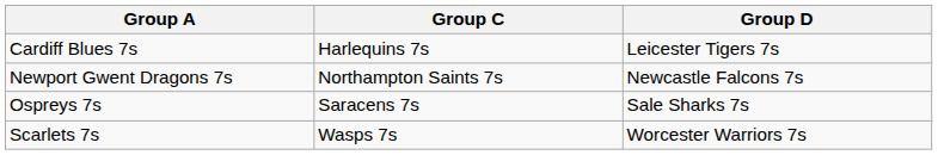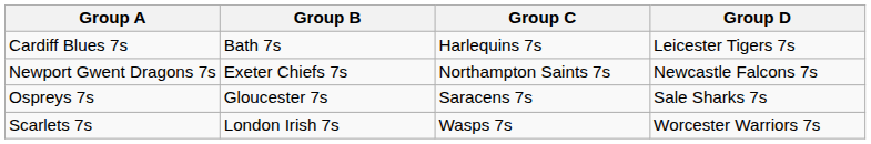 <table class="wikitable">
 <tr>
 <th width=25%>Group A</th>
+<th width=25%>Group B</th>
 <th width=25%>Group C</th>
 <th width=25%>Group D</th>
 </tr>
 <tr>
 <td>Cardiff Blues 7s</td>
+<td>Bath 7s</td>
 <td>Harlequins 7s</td>
 <td>Leicester Tigers 7s</td>
 </tr>
 <tr>
 <td>Newport Gwent Dragons 7s</td>
+<td>Exeter Chiefs 7s</td>
 <td>Northampton Saints 7s</td>
 <td>Newcastle Falcons 7s</td>
 </tr>
 <tr>
 <td>Ospreys 7s</td>
+<td>Gloucester 7s</td>
 <td>Saracens 7s</td>
 <td>Sale Sharks 7s</td>
 </tr>
 <tr>
 <td>Scarlets 7s</td>
+<td>London Irish 7s</td>
 <td>Wasps 7s</td>
 <td>Worcester Warriors 7s</td>
 </tr>
 </table>
